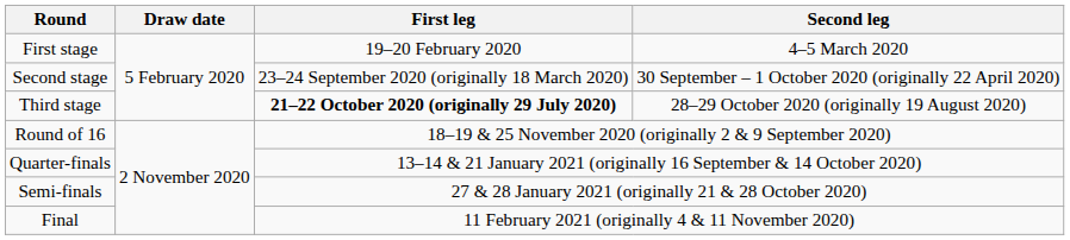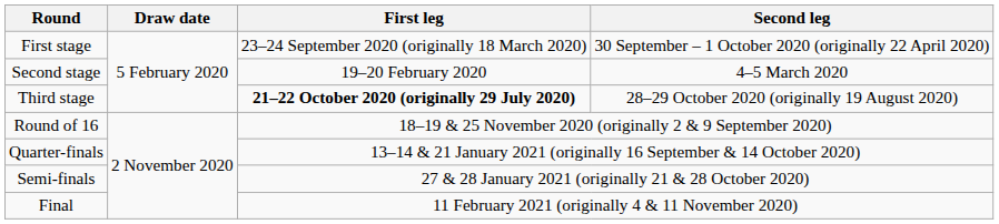 <table class="wikitable" style="text-align: center">
 <tr>
 <th>Round</th>
 <th>Draw date</th>
 <th>First leg</th>
 <th>Second leg</th>
 </tr>
 <tr>
 <td>First stage</td>
 <td rowspan=3>5 February 2020</td>
-<td>19–20 February 2020</td>
-<td>4–5 March 2020</td>
+<td>23–24 September 2020 (originally 18 March 2020)</td>
+<td>30 September – 1 October 2020 (originally 22 April 2020)</td>
 </tr>
 <tr>
 <td>Second stage</td>
-<td>23–24 September 2020 (originally 18 March 2020)</td>
-<td>30 September – 1 October 2020 (originally 22 April 2020)</td>
+<td>19–20 February 2020</td>
+<td>4–5 March 2020</td>
 </tr>
 <tr>
 <td>Third stage</td>
 <td><strong>21–22 October 2020 (originally 29 July 2020)</strong></td>
 <td>28–29 October 2020 (originally 19 August 2020)</td>
 </tr>
 <tr>
 <td>Round of 16</td>
 <td rowspan=4>2 November 2020</td>
 <td colspan=2>18–19 & 25 November 2020 (originally 2 & 9 September 2020)</td>
 </tr>
 <tr>
 <td>Quarter-finals</td>
 <td colspan=2>13–14 & 21 January 2021 (originally 16 September & 14 October 2020)</td>
 </tr>
 <tr>
 <td>Semi-finals</td>
 <td colspan=2>27 & 28 January 2021 (originally 21 & 28 October 2020)</td>
 </tr>
 <tr>
 <td>Final</td>
 <td colspan=2>11 February 2021 (originally 4 & 11 November 2020)</td>
 </tr>
 </table>
